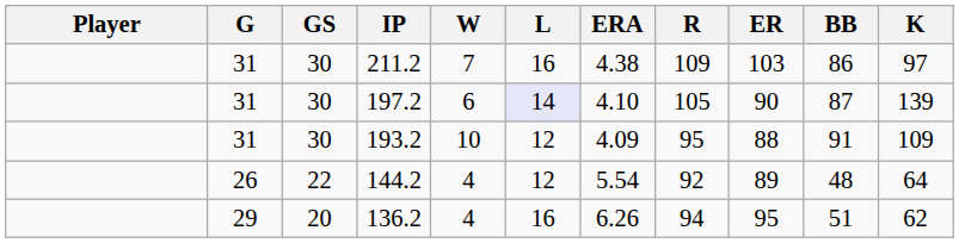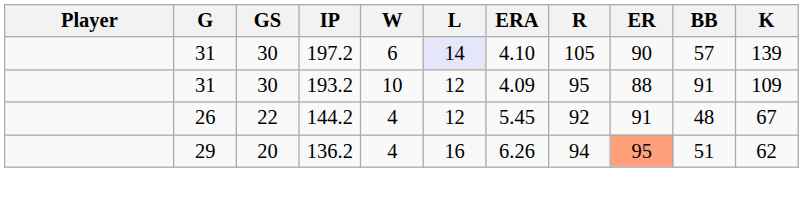 <table class="wikitable sortable">
 <tr>
 <th bgcolor="#DDDDFF" width="19%">Player</th>
 <th bgcolor="#DDDDFF" width="7%">G</th>
 <th bgcolor="#DDDDFF" width="7%">GS</th>
 <th bgcolor="#DDDDFF" width="7%">IP</th>
 <th bgcolor="#DDDDFF" width="7%">W</th>
 <th bgcolor="#DDDDFF" width="7%">L</th>
 <th bgcolor="#DDDDFF" width="7%">ERA</th>
 <th bgcolor="#DDDDFF" width="7%">R</th>
 <th bgcolor="#DDDDFF" width="7%">ER</th>
 <th bgcolor="#DDDDFF" width="7%">BB</th>
 <th bgcolor="#DDDDFF" width="7%">K</th>
 </tr>
-<tr align="center">
-<td></td>
-<td>31</td>
-<td>30</td>
-<td>211.2</td>
-<td>7</td>
-<td>16</td>
-<td>4.38</td>
-<td>109</td>
-<td>103</td>
-<td>86</td>
-<td>97</td>
-</tr>
 <tr align=center>
 <td></td>
 <td>31</td>
 <td>30</td>
 <td>197.2</td>
 <td>6</td>
 <td style="background: lavender;">14</td>
 <td>4.10</td>
 <td>105</td>
 <td>90</td>
-<td>87</td>
+<td>57</td>
 <td>139</td>
 </tr>
 <tr align=center>
 <td></td>
 <td>31</td>
 <td>30</td>
 <td>193.2</td>
 <td>10</td>
 <td>12</td>
 <td>4.09</td>
 <td>95</td>
 <td>88</td>
 <td>91</td>
 <td>109</td>
 </tr>
 <tr align="center">
 <td></td>
 <td>26</td>
 <td>22</td>
 <td>144.2</td>
 <td>4</td>
 <td>12</td>
-<td>5.54</td>
+<td>5.45</td>
 <td>92</td>
-<td>89</td>
+<td>91</td>
 <td>48</td>
-<td>64</td>
+<td>67</td>
 </tr>
 <tr align="center">
 <td></td>
 <td>29</td>
 <td>20</td>
 <td>136.2</td>
 <td>4</td>
 <td>16</td>
 <td>6.26</td>
 <td>94</td>
-<td>95</td>
+<td style="background: lightsalmon;">95</td>
 <td>51</td>
 <td>62</td>
 </tr>
 </table>
